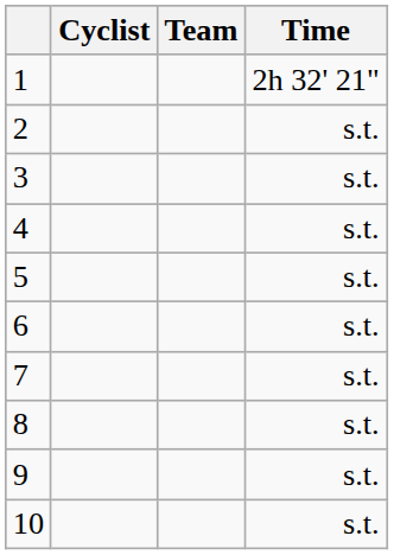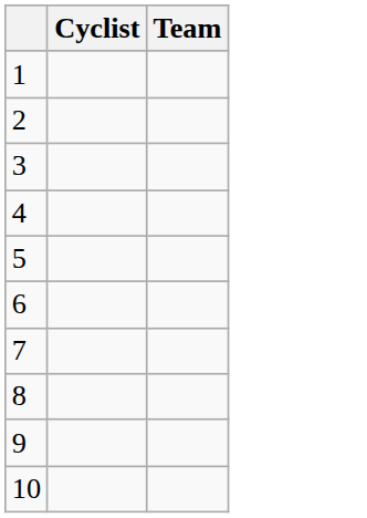 <table class="wikitable">
 <tr>
 <th></th>
 <th>Cyclist</th>
 <th>Team</th>
-<th>Time</th>
 </tr>
 <tr>
 <td>1</td>
 <td></td>
 <td></td>
-<td align=right>2h 32' 21"</td>
 </tr>
 <tr>
 <td>2</td>
 <td></td>
 <td></td>
-<td align=right>s.t.</td>
 </tr>
 <tr>
 <td>3</td>
 <td></td>
 <td></td>
-<td align=right>s.t.</td>
 </tr>
 <tr>
 <td>4</td>
 <td></td>
 <td></td>
-<td align=right>s.t.</td>
 </tr>
 <tr>
 <td>5</td>
 <td></td>
 <td></td>
-<td align=right>s.t.</td>
 </tr>
 <tr>
 <td>6</td>
 <td></td>
 <td></td>
-<td align=right>s.t.</td>
 </tr>
 <tr>
 <td>7</td>
 <td></td>
 <td></td>
-<td align=right>s.t.</td>
 </tr>
 <tr>
 <td>8</td>
 <td></td>
 <td></td>
-<td align=right>s.t.</td>
 </tr>
 <tr>
 <td>9</td>
 <td></td>
 <td></td>
-<td align=right>s.t.</td>
 </tr>
 <tr>
 <td>10</td>
 <td></td>
 <td></td>
-<td align=right>s.t.</td>
 </tr>
 </table>
